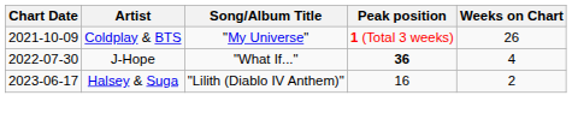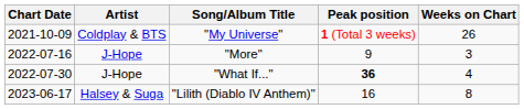 <table class="wikitable sortable" style="text-align:center">
 <tr>
 <th>Chart Date</th>
 <th>Artist</th>
 <th>Song/Album Title</th>
 <th>Peak position</th>
 <th>Weeks on Chart</th>
 </tr>
 <tr>
 <td>2021-10-09</td>
 <td><a href='#'>Coldplay</a> & <a href='#'>BTS</a></td>
 <td>"<a href='#'>My Universe</a>"</td>
 <td style="color:red;"><strong>1</strong> (Total 3 weeks)</td>
 <td>26</td>
 </tr>
 <tr>
+<td>2022-07-16</td>
+<td><a href='#'>J-Hope</a></td>
+<td>"More"</td>
+<td>9</td>
+<td>3</td>
+</tr>
+<tr>
 <td>2022-07-30</td>
 <td>J-Hope</td>
 <td>"What If..."</td>
 <td><strong>36</strong></td>
 <td>4</td>
 </tr>
 <tr>
 <td>2023-06-17</td>
 <td><a href='#'>Halsey</a> & <a href='#'>Suga</a></td>
 <td>"Lilith (Diablo IV Anthem)"</td>
 <td>16</td>
-<td>2</td>
+<td>8</td>
 </tr>
 </table>
